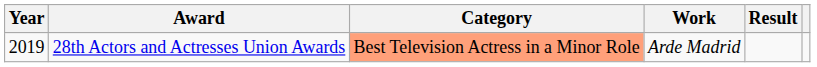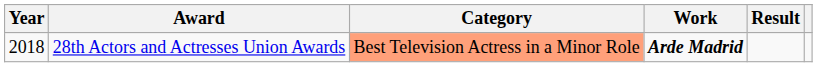 <table class="wikitable sortable plainrowheaders">
 <tr>
 <th>Year</th>
 <th>Award</th>
 <th>Category</th>
 <th>Work</th>
 <th>Result</th>
 <th scope="col" class="unsortable"></th>
 </tr>
 <tr>
-<td align = "center">2019</td>
+<td align = "center">2018</td>
 <td><a href='#'>28th Actors and Actresses Union Awards</a></td>
 <td style="background: lightsalmon;">Best Television Actress in a Minor Role</td>
-<td><em>Arde Madrid</em></td>
+<td><strong><em>Arde Madrid</em></strong></td>
 <td></td>
 <td align = "center"></td>
 </tr>
 </table>
